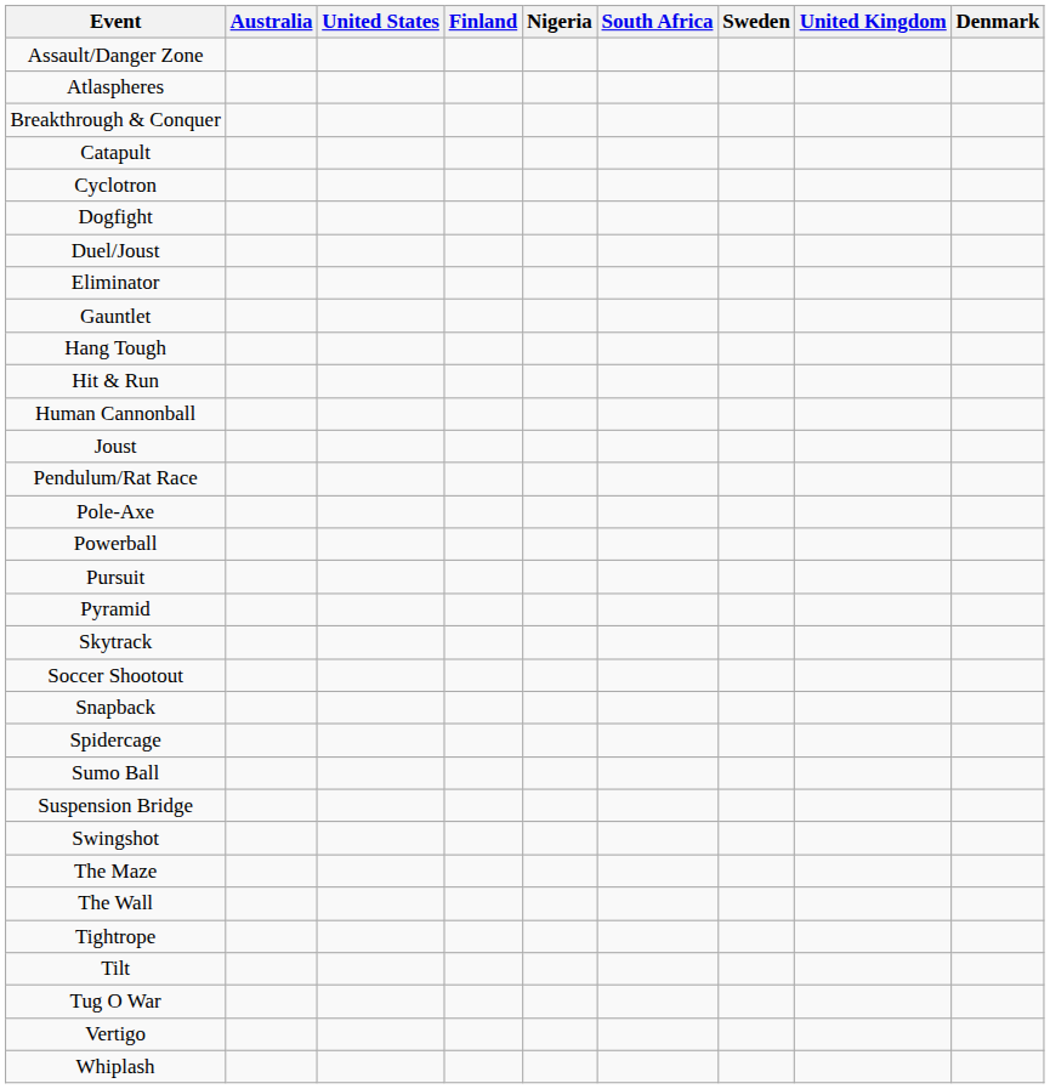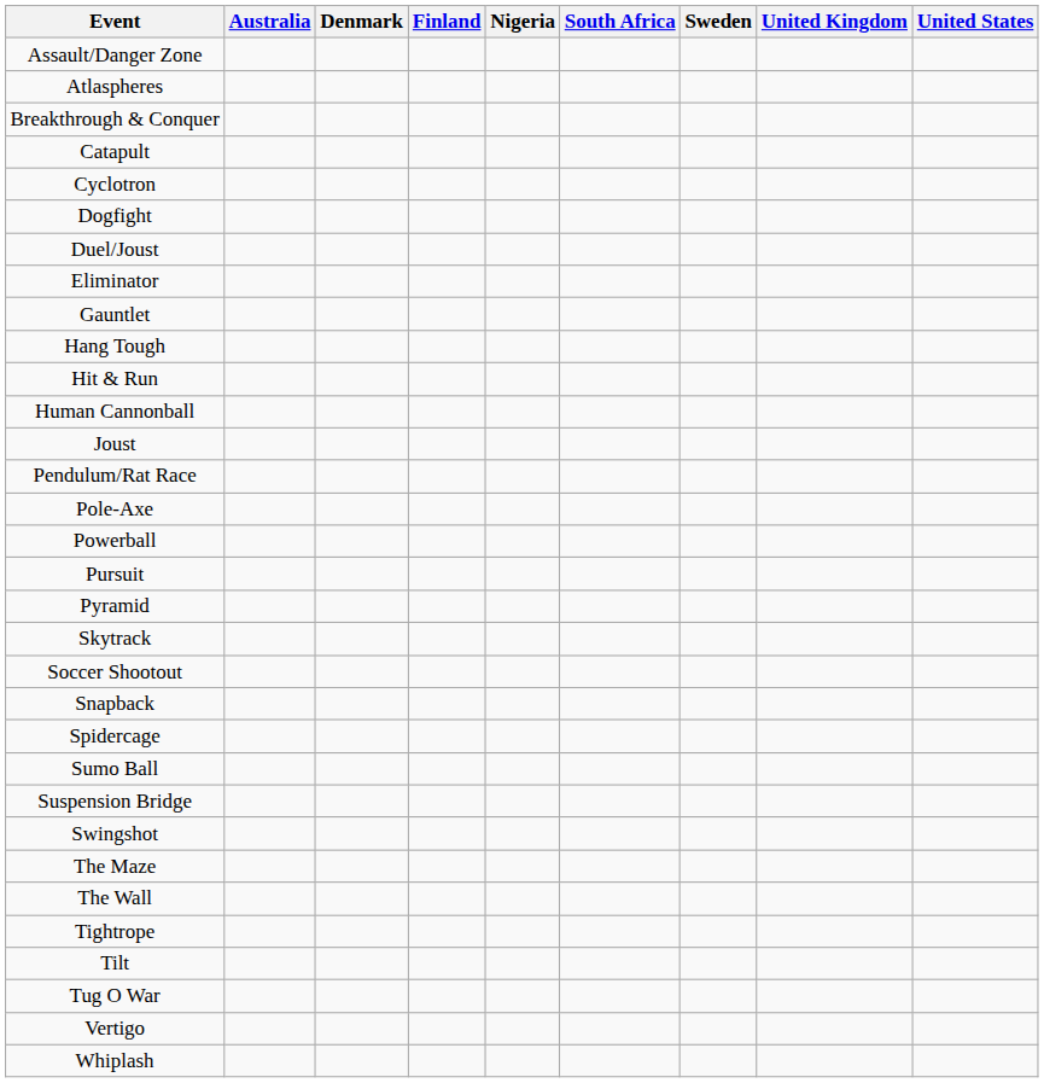 <table class="wikitable sortable" style="text-align:center; line-height:18px;">
 <tr>
 <th>Event</th>
 <th><a href='#'>Australia</a></th>
-<th><a href='#'>United States</a></th>
+<th>Denmark</th>
 <th><a href='#'>Finland</a></th>
 <th>Nigeria</th>
 <th><a href='#'>South Africa</a></th>
 <th>Sweden</th>
 <th><a href='#'>United Kingdom</a></th>
-<th>Denmark</th>
+<th><a href='#'>United States</a></th>
 </tr>
 <tr>
 <td>Assault/Danger Zone</td>
 <td></td>
 <td></td>
 <td></td>
 <td></td>
 <td></td>
 <td></td>
 <td></td>
 <td></td>
 </tr>
 <tr>
 <td>Atlaspheres</td>
 <td></td>
 <td></td>
 <td></td>
 <td></td>
 <td></td>
 <td></td>
 <td></td>
 <td></td>
 </tr>
 <tr>
 <td>Breakthrough & Conquer</td>
 <td></td>
 <td></td>
 <td></td>
 <td></td>
 <td></td>
 <td></td>
 <td></td>
 <td></td>
 </tr>
 <tr>
 <td>Catapult</td>
 <td></td>
 <td></td>
 <td></td>
 <td></td>
 <td></td>
 <td></td>
 <td></td>
 <td></td>
 </tr>
 <tr>
 <td>Cyclotron</td>
 <td></td>
 <td></td>
 <td></td>
 <td></td>
 <td></td>
 <td></td>
 <td></td>
 <td></td>
 </tr>
 <tr>
 <td>Dogfight</td>
 <td></td>
 <td></td>
 <td></td>
 <td></td>
 <td></td>
 <td></td>
 <td></td>
 <td></td>
 </tr>
 <tr>
 <td>Duel/Joust</td>
 <td></td>
 <td></td>
 <td></td>
 <td></td>
 <td></td>
 <td></td>
 <td></td>
 <td></td>
 </tr>
 <tr>
 <td>Eliminator</td>
 <td></td>
 <td></td>
 <td></td>
 <td></td>
 <td></td>
 <td></td>
 <td></td>
 <td></td>
 </tr>
 <tr>
 <td>Gauntlet</td>
 <td></td>
 <td></td>
 <td></td>
 <td></td>
 <td></td>
 <td></td>
 <td></td>
 <td></td>
 </tr>
 <tr>
 <td>Hang Tough</td>
 <td></td>
 <td></td>
 <td></td>
 <td></td>
 <td></td>
 <td></td>
 <td></td>
 <td></td>
 </tr>
 <tr>
 <td>Hit & Run</td>
 <td></td>
 <td></td>
 <td></td>
 <td></td>
 <td></td>
 <td></td>
 <td></td>
 <td></td>
 </tr>
 <tr>
 <td>Human Cannonball</td>
 <td></td>
 <td></td>
 <td></td>
 <td></td>
 <td></td>
 <td></td>
 <td></td>
 <td></td>
 </tr>
 <tr>
 <td>Joust</td>
 <td></td>
 <td></td>
 <td></td>
 <td></td>
 <td></td>
 <td></td>
 <td></td>
 <td></td>
 </tr>
 <tr>
 <td>Pendulum/Rat Race</td>
 <td></td>
 <td></td>
 <td></td>
 <td></td>
 <td></td>
 <td></td>
 <td></td>
 <td></td>
 </tr>
 <tr>
 <td>Pole-Axe</td>
 <td></td>
 <td></td>
 <td></td>
 <td></td>
 <td></td>
 <td></td>
 <td></td>
 <td></td>
 </tr>
 <tr>
 <td>Powerball</td>
 <td></td>
 <td></td>
 <td></td>
 <td></td>
 <td></td>
 <td></td>
 <td></td>
 <td></td>
 </tr>
 <tr>
 <td>Pursuit</td>
 <td></td>
 <td></td>
 <td></td>
 <td></td>
 <td></td>
 <td></td>
 <td></td>
 <td></td>
 </tr>
 <tr>
 <td>Pyramid</td>
 <td></td>
 <td></td>
 <td></td>
 <td></td>
 <td></td>
 <td></td>
 <td></td>
 <td></td>
 </tr>
 <tr>
 <td>Skytrack</td>
 <td></td>
 <td></td>
 <td></td>
 <td></td>
 <td></td>
 <td></td>
 <td></td>
 <td></td>
 </tr>
 <tr>
 <td>Soccer Shootout</td>
 <td></td>
 <td></td>
 <td></td>
 <td></td>
 <td></td>
 <td></td>
 <td></td>
 <td></td>
 </tr>
 <tr>
 <td>Snapback</td>
 <td></td>
 <td></td>
 <td></td>
 <td></td>
 <td></td>
 <td></td>
 <td></td>
 <td></td>
 </tr>
 <tr>
 <td>Spidercage</td>
 <td></td>
 <td></td>
 <td></td>
 <td></td>
 <td></td>
 <td></td>
 <td></td>
 <td></td>
 </tr>
 <tr>
 <td>Sumo Ball</td>
 <td></td>
 <td></td>
 <td></td>
 <td></td>
 <td></td>
 <td></td>
 <td></td>
 <td></td>
 </tr>
 <tr>
 <td>Suspension Bridge</td>
 <td></td>
 <td></td>
 <td></td>
 <td></td>
 <td></td>
 <td></td>
 <td></td>
 <td></td>
 </tr>
 <tr>
 <td>Swingshot</td>
 <td></td>
 <td></td>
 <td></td>
 <td></td>
 <td></td>
 <td></td>
 <td></td>
 <td></td>
 </tr>
 <tr>
 <td>The Maze</td>
 <td></td>
 <td></td>
 <td></td>
 <td></td>
 <td></td>
 <td></td>
 <td></td>
 <td></td>
 </tr>
 <tr>
 <td>The Wall</td>
 <td></td>
 <td></td>
 <td></td>
 <td></td>
 <td></td>
 <td></td>
 <td></td>
 <td></td>
 </tr>
 <tr>
 <td>Tightrope</td>
 <td></td>
 <td></td>
 <td></td>
 <td></td>
 <td></td>
 <td></td>
 <td></td>
 <td></td>
 </tr>
 <tr>
 <td>Tilt</td>
 <td></td>
 <td></td>
 <td></td>
 <td></td>
 <td></td>
 <td></td>
 <td></td>
 <td></td>
 </tr>
 <tr>
 <td>Tug O War</td>
 <td></td>
 <td></td>
 <td></td>
 <td></td>
 <td></td>
 <td></td>
 <td></td>
 <td></td>
 </tr>
 <tr>
 <td>Vertigo</td>
 <td></td>
 <td></td>
 <td></td>
 <td></td>
 <td></td>
 <td></td>
 <td></td>
 <td></td>
 </tr>
 <tr>
 <td>Whiplash</td>
 <td></td>
 <td></td>
 <td></td>
 <td></td>
 <td></td>
 <td></td>
 <td></td>
 <td></td>
 </tr>
 </table>
